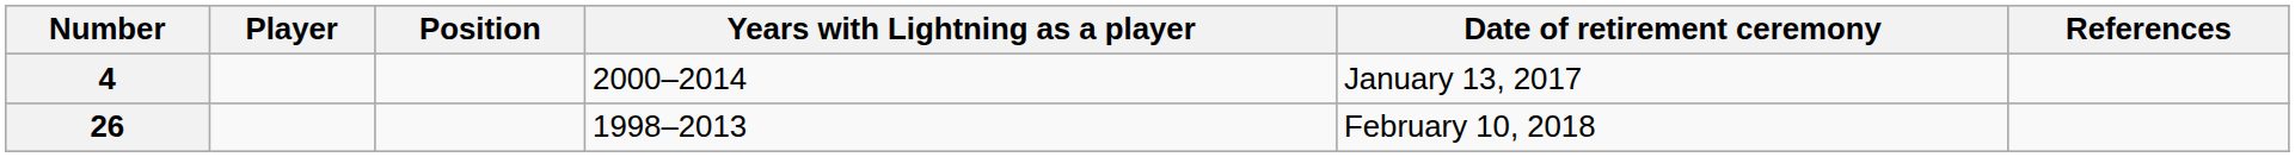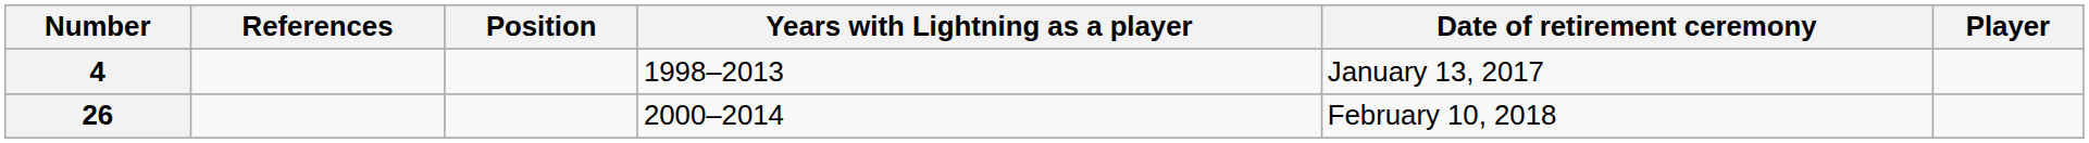 <table class="wikitable sortable" width="75%">
 <tr>
 <th scope="col">Number</th>
-<th scope="col">Player</th>
+<th scope="col" class="unsortable">References</th>
 <th scope="col">Position</th>
 <th scope="col">Years with Lightning as a player</th>
 <th scope="col">Date of retirement ceremony</th>
-<th scope="col" class="unsortable">References</th>
+<th scope="col">Player</th>
 </tr>
 <tr>
 <th scope="row">4</th>
 <td></td>
 <td></td>
-<td>2000–2014</td>
+<td>1998–2013</td>
 <td>January 13, 2017</td>
 <td></td>
 </tr>
 <tr>
 <th scope="row">26</th>
 <td></td>
 <td></td>
-<td>1998–2013</td>
+<td>2000–2014</td>
 <td>February 10, 2018</td>
 <td></td>
 </tr>
 </table>
